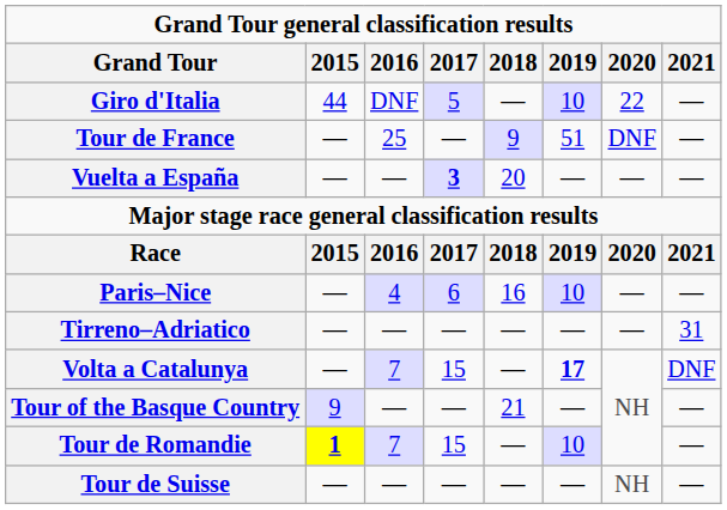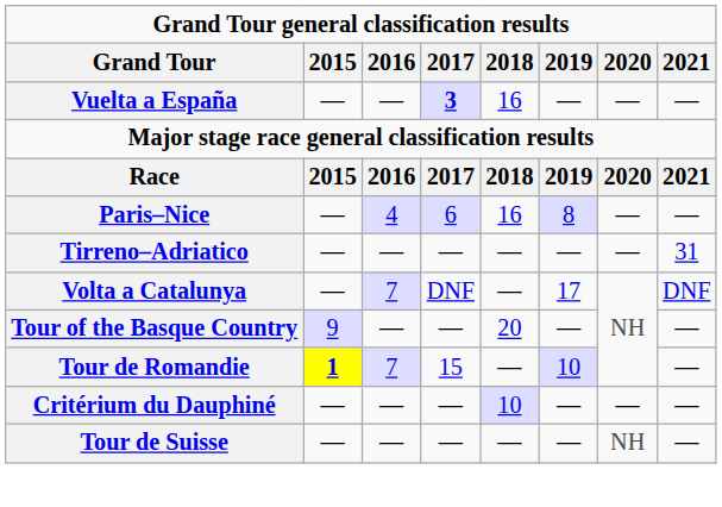 <table class="wikitable plainrowheaders">
 <tr>
 <td colspan=8 align="center"><strong>Grand Tour general classification results</strong></td>
 </tr>
 <tr>
 <th scope="col">Grand Tour</th>
 <th scope="col">2015</th>
 <th scope="col">2016</th>
 <th scope="col">2017</th>
 <th scope="col">2018</th>
 <th scope="col">2019</th>
 <th scope="col">2020</th>
 <th scope="col">2021</th>
 </tr>
 <tr style="text-align:center;">
-<th scope="row"> <a href='#'>Giro d'Italia</a></th>
-<td><a href='#'>44</a></td>
-<td><a href='#'>DNF</a></td>
-<td style="background:#ddf;"><a href='#'>5</a></td>
-<td>—</td>
-<td style="background:#ddf;"><a href='#'>10</a></td>
-<td><a href='#'>22</a></td>
-<td>—</td>
-</tr>
-<tr style="text-align:center;">
-<th scope="row"> <a href='#'>Tour de France</a></th>
-<td>—</td>
-<td><a href='#'>25</a></td>
-<td>—</td>
-<td style="background:#ddf;"><a href='#'>9</a></td>
-<td><a href='#'>51</a></td>
-<td><a href='#'>DNF</a></td>
-<td>—</td>
-</tr>
-<tr style="text-align:center;">
 <th scope="row"> <a href='#'>Vuelta a España</a></th>
 <td>—</td>
 <td>—</td>
 <td style="background:#ddf;"><a href='#'><strong>3</strong></a></td>
-<td><a href='#'>20</a></td>
+<td><a href='#'>16</a></td>
 <td>—</td>
 <td>—</td>
 <td>—</td>
 </tr>
 <tr>
 <td colspan=8 align="center"><strong>Major stage race general classification results</strong></td>
 </tr>
 <tr>
 <th scope="col">Race</th>
 <th scope="col">2015</th>
 <th scope="col">2016</th>
 <th scope="col">2017</th>
 <th scope="col">2018</th>
 <th scope="col">2019</th>
 <th scope="col">2020</th>
 <th scope="col">2021</th>
 </tr>
 <tr style="text-align:center;">
 <th scope="row"> <a href='#'>Paris–Nice</a></th>
 <td>—</td>
 <td style="background:#ddf;"><a href='#'>4</a></td>
 <td style="background:#ddf;"><a href='#'>6</a></td>
 <td><a href='#'>16</a></td>
-<td style="background:#ddf;"><a href='#'>10</a></td>
+<td style="background:#ddf;"><a href='#'>8</a></td>
 <td>—</td>
 <td>—</td>
 </tr>
 <tr style="text-align:center;">
 <th scope="row"> <a href='#'>Tirreno–Adriatico</a></th>
 <td>—</td>
 <td>—</td>
 <td>—</td>
 <td>—</td>
 <td>—</td>
 <td>—</td>
 <td><a href='#'>31</a></td>
 </tr>
 <tr style="text-align:center;">
 <th scope="row"> <a href='#'>Volta a Catalunya</a></th>
 <td>—</td>
 <td style="background:#ddf;"><a href='#'>7</a></td>
-<td><a href='#'>15</a></td>
+<td><a href='#'>DNF</a></td>
 <td>—</td>
-<td><strong><a href='#'>17</a></strong></td>
+<td><a href='#'>17</a></td>
 <td style="color:#4d4d4d;" rowspan=3>NH</td>
 <td><a href='#'>DNF</a></td>
 </tr>
 <tr style="text-align:center;">
 <th scope="row"> <a href='#'>Tour of the Basque Country</a></th>
 <td style="background:#ddf;"><a href='#'>9</a></td>
 <td>—</td>
 <td>—</td>
-<td><a href='#'>21</a></td>
+<td><a href='#'>20</a></td>
 <td>—</td>
 <td>—</td>
 </tr>
 <tr style="text-align:center;">
 <th scope="row"> <a href='#'>Tour de Romandie</a></th>
 <td style="background:yellow;"><a href='#'><strong>1</strong></a></td>
 <td style="background:#ddf;"><a href='#'>7</a></td>
 <td><a href='#'>15</a></td>
 <td>—</td>
 <td style="background:#ddf;"><a href='#'>10</a></td>
 <td>—</td>
 </tr>
 <tr style="text-align:center;">
+<th scope="row"> <a href='#'>Critérium du Dauphiné</a></th>
+<td>—</td>
+<td>—</td>
+<td>—</td>
+<td style="background:#ddf;"><a href='#'>10</a></td>
+<td>—</td>
+<td>—</td>
+<td>—</td>
+</tr>
+<tr style="text-align:center;">
 <th scope="row"> <a href='#'>Tour de Suisse</a></th>
 <td>—</td>
 <td>—</td>
 <td>—</td>
 <td>—</td>
 <td>—</td>
 <td style="color:#4d4d4d;">NH</td>
 <td>—</td>
 </tr>
 </table>
